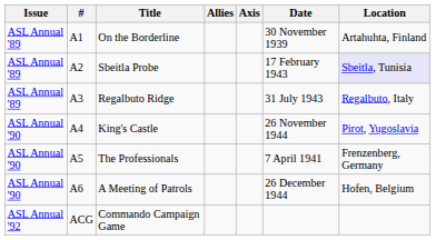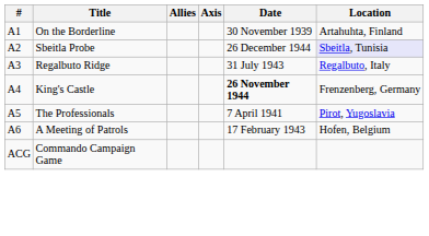 <table class="wikitable sortable">
 <tr>
-<th>Issue</th>
 <th>#</th>
 <th>Title</th>
 <th>Allies</th>
 <th>Axis</th>
 <th>Date</th>
 <th>Location</th>
 </tr>
 <tr>
-<td><a href='#'>ASL Annual '89</a></td>
 <td>A1</td>
 <td>On the Borderline</td>
 <td align="center"></td>
 <td align="center"></td>
 <td>30 November 1939</td>
 <td>Artahuhta, Finland</td>
 </tr>
 <tr>
-<td><a href='#'>ASL Annual '89</a></td>
 <td>A2</td>
 <td>Sbeitla Probe</td>
 <td align="center"></td>
 <td align="center"></td>
-<td>17 February 1943</td>
+<td>26 December 1944</td>
 <td style="background: lavender;"><a href='#'>Sbeitla</a>, Tunisia</td>
 </tr>
 <tr>
-<td><a href='#'>ASL Annual '89</a></td>
 <td>A3</td>
 <td>Regalbuto Ridge</td>
 <td align="center"></td>
 <td align="center"></td>
 <td>31 July 1943</td>
 <td><a href='#'>Regalbuto</a>, Italy</td>
 </tr>
 <tr>
-<td><a href='#'>ASL Annual '90</a></td>
 <td>A4</td>
 <td>King's Castle</td>
 <td align="center"></td>
 <td align="center"></td>
-<td>26 November 1944</td>
-<td><a href='#'>Pirot</a>, <a href='#'>Yugoslavia</a></td>
+<td><strong>26 November 1944</strong></td>
+<td>Frenzenberg, Germany</td>
 </tr>
 <tr>
-<td><a href='#'>ASL Annual '90</a></td>
 <td>A5</td>
 <td>The Professionals</td>
 <td align="center"></td>
 <td align="center"></td>
 <td>7 April 1941</td>
-<td>Frenzenberg, Germany</td>
+<td><a href='#'>Pirot</a>, <a href='#'>Yugoslavia</a></td>
 </tr>
 <tr>
-<td><a href='#'>ASL Annual '90</a></td>
 <td>A6</td>
 <td>A Meeting of Patrols</td>
 <td align="center"></td>
 <td align="center"></td>
-<td>26 December 1944</td>
+<td>17 February 1943</td>
 <td>Hofen, Belgium</td>
 </tr>
 <tr>
-<td><a href='#'>ASL Annual '92</a></td>
 <td>ACG</td>
 <td>Commando Campaign Game</td>
 <td align="center"></td>
 <td align="center"></td>
 <td></td>
 <td></td>
 </tr>
 </table>
